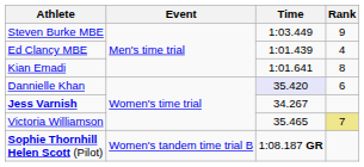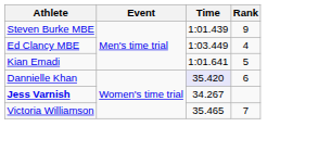 <table class="wikitable" style="font-size:90%;">
 <tr>
 <th>Athlete</th>
 <th>Event</th>
 <th>Time</th>
 <th>Rank</th>
 </tr>
 <tr align=center>
 <td align=left><a href='#'>Steven Burke MBE</a></td>
 <td style="text-align:left;" rowspan="3"><a href='#'>Men's time trial</a></td>
-<td>1:03.449</td>
+<td>1:01.439</td>
 <td>9</td>
 </tr>
 <tr align=center>
 <td align=left><a href='#'>Ed Clancy MBE</a></td>
-<td>1:01.439</td>
+<td>1:03.449</td>
 <td>4</td>
 </tr>
 <tr align=center>
 <td align=left><a href='#'>Kian Emadi</a></td>
 <td>1:01.641</td>
-<td>8</td>
+<td>5</td>
 </tr>
 <tr align=center>
 <td align=left><a href='#'>Dannielle Khan</a></td>
 <td style="text-align:left;" rowspan="3"><a href='#'>Women's time trial</a></td>
 <td style="background: lavender;">35.420</td>
 <td>6</td>
 </tr>
 <tr align=center>
 <td align=left><strong><a href='#'>Jess Varnish</a></strong></td>
 <td>34.267</td>
 <td></td>
 </tr>
 <tr align=center>
 <td align=left><a href='#'>Victoria Williamson</a></td>
 <td>35.465</td>
-<td style="background: khaki;">7</td>
-</tr>
-<tr align=center>
-<td align=left><strong><a href='#'>Sophie Thornhill</a><br><a href='#'>Helen Scott</a></strong> (Pilot)</td>
-<td align=left><a href='#'>Women's tandem time trial B</a></td>
-<td>1:08.187 <strong>GR</strong></td>
-<td></td>
+<td>7</td>
 </tr>
 </table>
